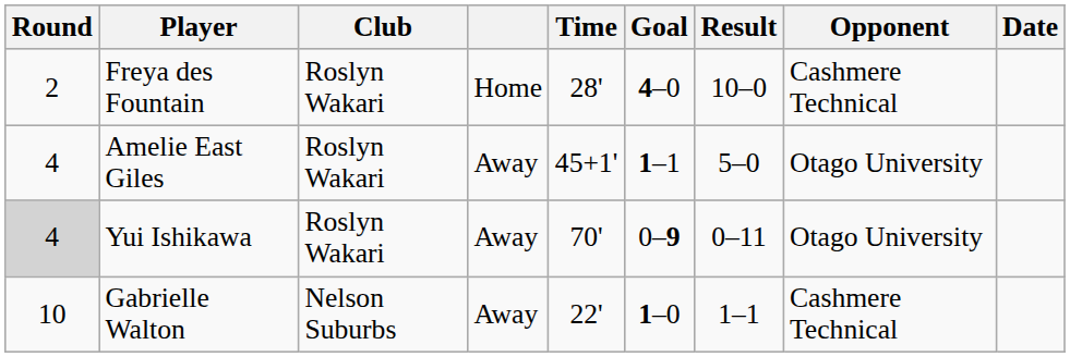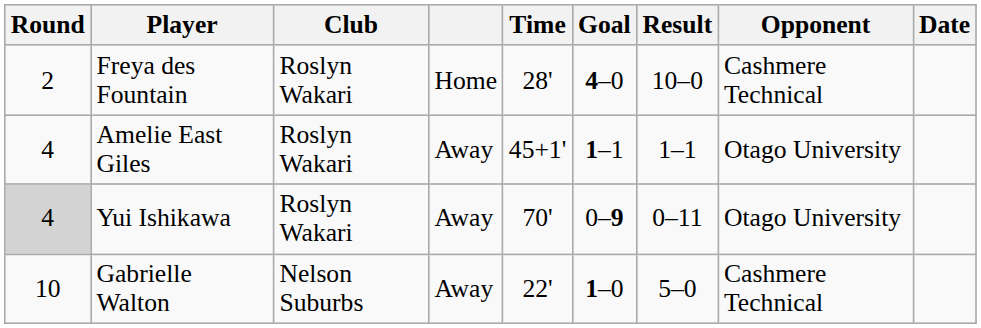 <table class="wikitable">
 <tr>
 <th>Round</th>
 <th>Player</th>
 <th>Club</th>
 <th></th>
 <th>Time</th>
 <th class="unsortable">Goal</th>
 <th class="unsortable">Result</th>
 <th>Opponent</th>
 <th>Date</th>
 </tr>
 <tr>
 <td align=center>2</td>
 <td>Freya des Fountain</td>
 <td>Roslyn Wakari</td>
 <td>Home</td>
 <td align=center>28'</td>
 <td align=center><strong>4</strong>–0</td>
 <td align=center>10–0</td>
 <td>Cashmere Technical</td>
 <td></td>
 </tr>
 <tr>
 <td align=center>4</td>
 <td>Amelie East Giles</td>
 <td>Roslyn Wakari</td>
 <td>Away</td>
 <td align=center>45+1'</td>
 <td align=center><strong>1</strong>–1</td>
-<td align=center>5–0</td>
+<td align=center>1–1</td>
 <td>Otago University</td>
 <td></td>
 </tr>
 <tr>
 <td align=center style="background: lightgrey;">4</td>
 <td>Yui Ishikawa</td>
 <td>Roslyn Wakari</td>
 <td>Away</td>
 <td align=center>70'</td>
 <td align=center>0–<strong>9</strong></td>
 <td align=center>0–11</td>
 <td>Otago University</td>
 <td></td>
 </tr>
 <tr>
 <td align=center>10</td>
 <td>Gabrielle Walton</td>
 <td>Nelson Suburbs</td>
 <td>Away</td>
 <td align=center>22'</td>
 <td align=center><strong>1</strong>–0</td>
-<td align=center>1–1</td>
+<td align=center>5–0</td>
 <td>Cashmere Technical</td>
 <td></td>
 </tr>
 </table>
